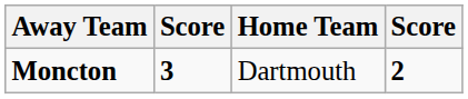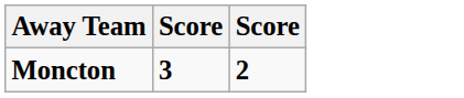 <table class="wikitable">
 <tr>
 <th style= width=40%>Away Team</th>
 <th>Score</th>
-<th style= width=40%>Home Team</th>
 <th>Score</th>
 </tr>
 <tr>
 <td><strong>Moncton</strong></td>
 <td><strong>3</strong></td>
-<td>Dartmouth</td>
 <td><strong>2</strong></td>
 </tr>
 </table>
